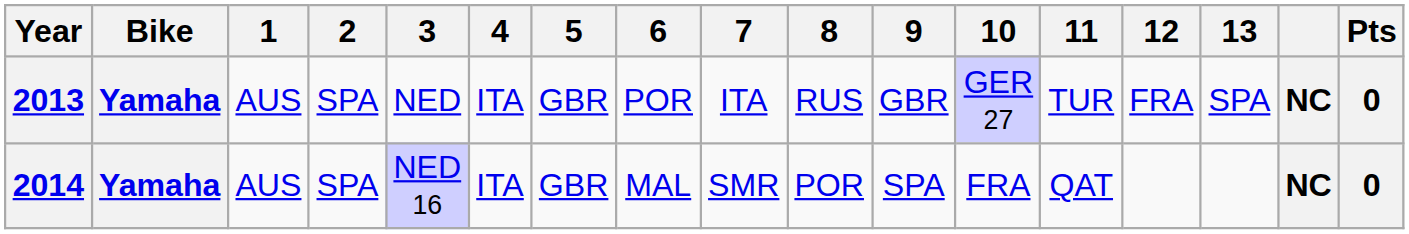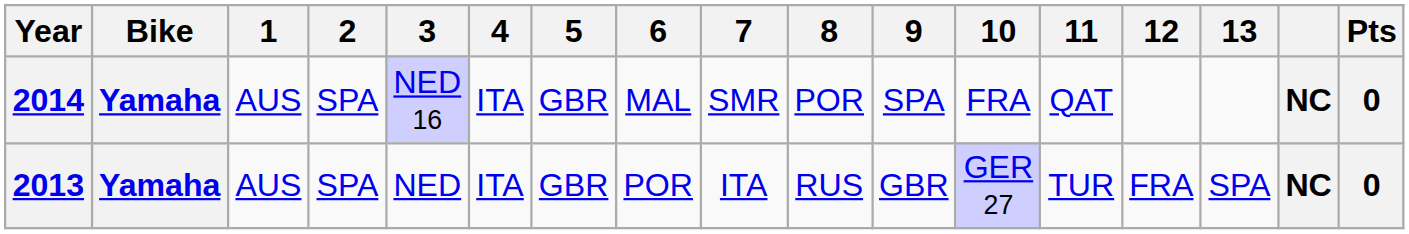 <table class="wikitable" style="text-align:center; font-size:90%">
 <tr>
 <th>Year</th>
 <th>Bike</th>
 <th>1</th>
 <th>2</th>
 <th>3</th>
 <th>4</th>
 <th>5</th>
 <th>6</th>
 <th>7</th>
 <th>8</th>
 <th>9</th>
 <th>10</th>
 <th>11</th>
 <th>12</th>
 <th>13</th>
 <th></th>
 <th>Pts</th>
 </tr>
 <tr>
+<th><a href='#'>2014</a></th>
+<th><a href='#'>Yamaha</a></th>
+<td><a href='#'>AUS</a></td>
+<td><a href='#'>SPA</a></td>
+<td style="background:#cfcfff;"><a href='#'>NED</a><br><small>16</small></td>
+<td><a href='#'>ITA</a></td>
+<td><a href='#'>GBR</a></td>
+<td><a href='#'>MAL</a></td>
+<td><a href='#'>SMR</a></td>
+<td><a href='#'>POR</a></td>
+<td><a href='#'>SPA</a></td>
+<td><a href='#'>FRA</a></td>
+<td><a href='#'>QAT</a></td>
+<td></td>
+<td></td>
+<th>NC</th>
+<th>0</th>
+</tr>
+<tr>
 <th><a href='#'>2013</a></th>
 <th><a href='#'>Yamaha</a></th>
 <td><a href='#'>AUS</a></td>
 <td><a href='#'>SPA</a></td>
 <td><a href='#'>NED</a></td>
 <td><a href='#'>ITA</a></td>
 <td><a href='#'>GBR</a></td>
 <td><a href='#'>POR</a></td>
 <td><a href='#'>ITA</a></td>
 <td><a href='#'>RUS</a></td>
 <td><a href='#'>GBR</a></td>
 <td style="background:#cfcfff;"><a href='#'>GER</a><br><small>27</small></td>
 <td><a href='#'>TUR</a></td>
 <td><a href='#'>FRA</a></td>
 <td><a href='#'>SPA</a></td>
 <th>NC</th>
 <th>0</th>
 </tr>
-<tr>
-<th><a href='#'>2014</a></th>
-<th><a href='#'>Yamaha</a></th>
-<td><a href='#'>AUS</a></td>
-<td><a href='#'>SPA</a></td>
-<td style="background:#cfcfff;"><a href='#'>NED</a><br><small>16</small></td>
-<td><a href='#'>ITA</a></td>
-<td><a href='#'>GBR</a></td>
-<td><a href='#'>MAL</a></td>
-<td><a href='#'>SMR</a></td>
-<td><a href='#'>POR</a></td>
-<td><a href='#'>SPA</a></td>
-<td><a href='#'>FRA</a></td>
-<td><a href='#'>QAT</a></td>
-<td></td>
-<td></td>
-<th>NC</th>
-<th>0</th>
-</tr>
 </table>
